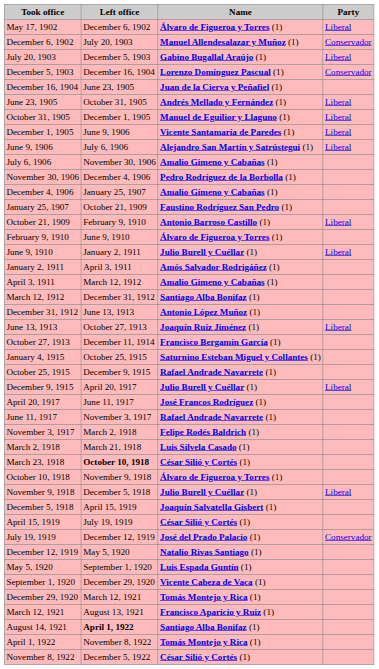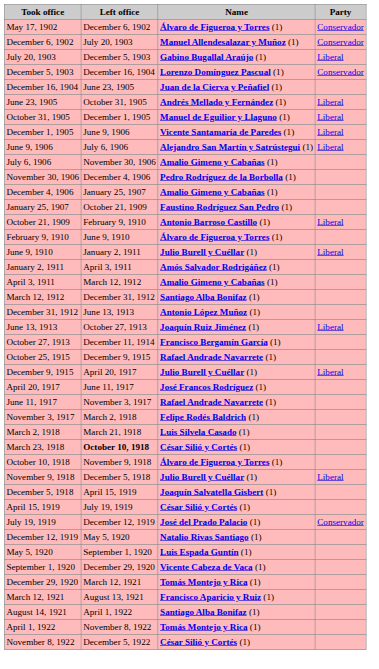 <table bgcolor="#f7f8ff" cellpadding="3" cellspacing="0" border="1" style="font-size: 95%; border: gray solid 1px; border-collapse: collapse;">
 <tr bgcolor="#CCCCCC">
 <th align="center">Took office</th>
 <th align="center">Left office</th>
 <th align="center">Name</th>
 <th align="center">Party</th>
 </tr>
 <tr bgcolor="#FFBBBB">
 <td>May 17, 1902</td>
 <td>December 6, 1902</td>
 <td><strong><a href='#'>Álvaro de Figueroa y Torres</a></strong>  (1)</td>
-<td><a href='#'>Liberal</a></td>
+<td><a href='#'>Conservador</a></td>
 </tr>
 <tr bgcolor="#FFBBBB">
 <td>December 6, 1902</td>
 <td>July 20, 1903</td>
 <td><strong><a href='#'>Manuel Allendesalazar y Muñoz</a></strong>  (1)</td>
 <td><a href='#'>Conservador</a></td>
 </tr>
 <tr bgcolor="#FFBBBB">
 <td>July 20, 1903</td>
 <td>December 5, 1903</td>
 <td><strong><a href='#'>Gabino Bugallal Araújo</a></strong>  (1)</td>
 <td><a href='#'>Liberal</a></td>
 </tr>
 <tr bgcolor="#FFBBBB">
 <td>December 5, 1903</td>
 <td>December 16, 1904</td>
 <td><strong><a href='#'>Lorenzo Domínguez Pascual</a></strong>  (1)</td>
 <td><a href='#'>Conservador</a></td>
 </tr>
 <tr bgcolor="#FFBBBB">
 <td>December 16, 1904</td>
 <td>June 23, 1905</td>
 <td><strong><a href='#'>Juan de la Cierva y Peñafiel</a></strong>  (1)</td>
 <td></td>
 </tr>
 <tr bgcolor="#FFBBBB">
 <td>June 23, 1905</td>
 <td>October 31, 1905</td>
 <td><strong><a href='#'>Andrés Mellado y Fernández</a></strong>  (1)</td>
 <td><a href='#'>Liberal</a></td>
 </tr>
 <tr bgcolor="#FFBBBB">
 <td>October 31, 1905</td>
 <td>December 1, 1905</td>
 <td><strong><a href='#'>Manuel de Eguilior y Llaguno</a></strong>  (1)</td>
 <td><a href='#'>Liberal</a></td>
 </tr>
 <tr bgcolor="#FFBBBB">
 <td>December 1, 1905</td>
 <td>June 9, 1906</td>
 <td><strong><a href='#'>Vicente Santamaría de Paredes</a></strong>  (1)</td>
 <td><a href='#'>Liberal</a></td>
 </tr>
 <tr bgcolor="#FFBBBB">
 <td>June 9, 1906</td>
 <td>July 6, 1906</td>
 <td><strong><a href='#'>Alejandro San Martín y Satrústegui</a></strong>  (1)</td>
 <td><a href='#'>Liberal</a></td>
 </tr>
 <tr bgcolor="#FFBBBB">
 <td>July 6, 1906</td>
 <td>November 30, 1906</td>
 <td><strong><a href='#'>Amalio Gimeno y Cabañas</a></strong>  (1)</td>
 <td></td>
 </tr>
 <tr bgcolor="#FFBBBB">
 <td>November 30, 1906</td>
 <td>December 4, 1906</td>
 <td><strong><a href='#'>Pedro Rodríguez de la Borbolla</a></strong>  (1)</td>
 <td></td>
 </tr>
 <tr bgcolor="#FFBBBB">
 <td>December 4, 1906</td>
 <td>January 25, 1907</td>
 <td><strong><a href='#'>Amalio Gimeno y Cabañas</a></strong>  (1)</td>
 <td></td>
 </tr>
 <tr bgcolor="#FFBBBB">
 <td>January 25, 1907</td>
 <td>October 21, 1909</td>
 <td><strong><a href='#'>Faustino Rodríguez San Pedro</a></strong>  (1)</td>
 <td></td>
 </tr>
 <tr bgcolor="#FFBBBB">
 <td>October 21, 1909</td>
 <td>February 9, 1910</td>
 <td><strong><a href='#'>Antonio Barroso Castillo</a></strong>  (1)</td>
 <td><a href='#'>Liberal</a></td>
 </tr>
 <tr bgcolor="#FFBBBB">
 <td>February 9, 1910</td>
 <td>June 9, 1910</td>
 <td><strong><a href='#'>Álvaro de Figueroa y Torres</a></strong>  (1)</td>
 <td></td>
 </tr>
 <tr bgcolor="#FFBBBB">
 <td>June 9, 1910</td>
 <td>January 2, 1911</td>
 <td><strong><a href='#'>Julio Burell y Cuéllar</a></strong>  (1)</td>
 <td><a href='#'>Liberal</a></td>
 </tr>
 <tr bgcolor="#FFBBBB">
 <td>January 2, 1911</td>
 <td>April 3, 1911</td>
 <td><strong><a href='#'>Amós Salvador Rodrigáñez</a></strong>  (1)</td>
 <td></td>
 </tr>
 <tr bgcolor="#FFBBBB">
 <td>April 3, 1911</td>
 <td>March 12, 1912</td>
 <td><strong><a href='#'>Amalio Gimeno y Cabañas</a></strong>  (1)</td>
 <td></td>
 </tr>
 <tr bgcolor="#FFBBBB">
 <td>March 12, 1912</td>
 <td>December 31, 1912</td>
 <td><strong><a href='#'>Santiago Alba Bonifaz</a></strong>  (1)</td>
 <td></td>
 </tr>
 <tr bgcolor="#FFBBBB">
 <td>December 31, 1912</td>
 <td>June 13, 1913</td>
 <td><strong><a href='#'>Antonio López Muñoz</a></strong>  (1)</td>
 <td></td>
 </tr>
 <tr bgcolor="#FFBBBB">
 <td>June 13, 1913</td>
 <td>October 27, 1913</td>
 <td><strong><a href='#'>Joaquín Ruiz Jiménez</a></strong>  (1)</td>
 <td><a href='#'>Liberal</a></td>
 </tr>
 <tr bgcolor="#FFBBBB">
 <td>October 27, 1913</td>
 <td>December 11, 1914</td>
 <td><strong><a href='#'>Francisco Bergamín García</a></strong>  (1)</td>
 <td></td>
 </tr>
 <tr bgcolor="#FFBBBB">
-<td>January 4, 1915</td>
-<td>October 25, 1915</td>
-<td><strong><a href='#'>Saturnino Esteban Miguel y Collantes</a></strong>  (1)</td>
-<td></td>
-</tr>
-<tr bgcolor="#FFBBBB">
 <td>October 25, 1915</td>
 <td>December 9, 1915</td>
 <td><strong><a href='#'>Rafael Andrade Navarrete</a></strong>  (1)</td>
 <td></td>
 </tr>
 <tr bgcolor="#FFBBBB">
 <td>December 9, 1915</td>
 <td>April 20, 1917</td>
 <td><strong><a href='#'>Julio Burell y Cuéllar</a></strong>  (1)</td>
 <td><a href='#'>Liberal</a></td>
 </tr>
 <tr bgcolor="#FFBBBB">
 <td>April 20, 1917</td>
 <td>June 11, 1917</td>
 <td><strong><a href='#'>José Francos Rodríguez</a></strong>  (1)</td>
 <td></td>
 </tr>
 <tr bgcolor="#FFBBBB">
 <td>June 11, 1917</td>
 <td>November 3, 1917</td>
 <td><strong><a href='#'>Rafael Andrade Navarrete</a></strong>  (1)</td>
 <td></td>
 </tr>
 <tr bgcolor="#FFBBBB">
 <td>November 3, 1917</td>
 <td>March 2, 1918</td>
 <td><strong><a href='#'>Felipe Rodés Baldrich</a></strong>  (1)</td>
 <td></td>
 </tr>
 <tr bgcolor="#FFBBBB">
 <td>March 2, 1918</td>
 <td>March 21, 1918</td>
 <td><strong><a href='#'>Luis Silvela Casado</a></strong>  (1)</td>
 <td></td>
 </tr>
 <tr bgcolor="#FFBBBB">
 <td>March 23, 1918</td>
 <td><strong>October 10, 1918</strong></td>
 <td><strong><a href='#'>César Silió y Cortés</a></strong>  (1)</td>
 <td></td>
 </tr>
 <tr bgcolor="#FFBBBB">
 <td>October 10, 1918</td>
 <td>November 9, 1918</td>
 <td><strong><a href='#'>Álvaro de Figueroa y Torres</a></strong>  (1)</td>
 <td></td>
 </tr>
 <tr bgcolor="#FFBBBB">
 <td>November 9, 1918</td>
 <td>December 5, 1918</td>
 <td><strong><a href='#'>Julio Burell y Cuéllar</a></strong>  (1)</td>
 <td><a href='#'>Liberal</a></td>
 </tr>
 <tr bgcolor="#FFBBBB">
 <td>December 5, 1918</td>
 <td>April 15, 1919</td>
 <td><strong><a href='#'>Joaquín Salvatella Gisbert</a></strong>  (1)</td>
 <td></td>
 </tr>
 <tr bgcolor="#FFBBBB">
 <td>April 15, 1919</td>
 <td>July 19, 1919</td>
 <td><strong><a href='#'>César Silió y Cortés</a></strong>  (1)</td>
 <td></td>
 </tr>
 <tr bgcolor="#FFBBBB">
 <td>July 19, 1919</td>
 <td>December 12, 1919</td>
 <td><strong><a href='#'>José del Prado Palacio</a></strong>  (1)</td>
 <td><a href='#'>Conservador</a></td>
 </tr>
 <tr bgcolor="#FFBBBB">
 <td>December 12, 1919</td>
 <td>May 5, 1920</td>
 <td><strong><a href='#'>Natalio Rivas Santiago</a></strong>  (1)</td>
 <td></td>
 </tr>
 <tr bgcolor="#FFBBBB">
 <td>May 5, 1920</td>
 <td>September 1, 1920</td>
 <td><strong><a href='#'>Luis Espada Guntín</a></strong>  (1)</td>
 <td></td>
 </tr>
 <tr bgcolor="#FFBBBB">
 <td>September 1, 1920</td>
 <td>December 29, 1920</td>
 <td><strong><a href='#'>Vicente Cabeza de Vaca</a></strong>  (1)</td>
 <td></td>
 </tr>
 <tr bgcolor="#FFBBBB">
 <td>December 29, 1920</td>
 <td>March 12, 1921</td>
 <td><strong><a href='#'>Tomás Montejo y Rica</a></strong>  (1)</td>
 <td></td>
 </tr>
 <tr bgcolor="#FFBBBB">
 <td>March 12, 1921</td>
 <td>August 13, 1921</td>
 <td><strong><a href='#'>Francisco Aparicio y Ruiz</a></strong>  (1)</td>
 <td></td>
 </tr>
 <tr bgcolor="#FFBBBB">
 <td>August 14, 1921</td>
-<td><strong>April 1, 1922</strong></td>
+<td>April 1, 1922</td>
 <td><strong><a href='#'>Santiago Alba Bonifaz</a></strong>  (1)</td>
 <td></td>
 </tr>
 <tr bgcolor="#FFBBBB">
 <td>April 1, 1922</td>
 <td>November 8, 1922</td>
 <td><strong><a href='#'>Tomás Montejo y Rica</a></strong>  (1)</td>
 <td></td>
 </tr>
 <tr bgcolor="#FFBBBB">
 <td>November 8, 1922</td>
 <td>December 5, 1922</td>
 <td><strong><a href='#'>César Silió y Cortés</a></strong>  (1)</td>
 <td></td>
 </tr>
 </table>
